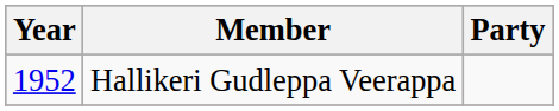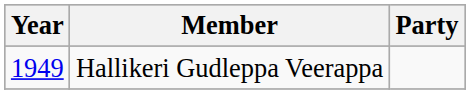 <table class="wikitable sortable">
 <tr>
 <th>Year</th>
 <th>Member</th>
 <th colspan="2">Party</th>
 </tr>
 <tr>
-<td><a href='#'>1952</a></td>
+<td><a href='#'>1949</a></td>
 <td>Hallikeri Gudleppa Veerappa</td>
 <td></td>
 </tr>
 </table>
